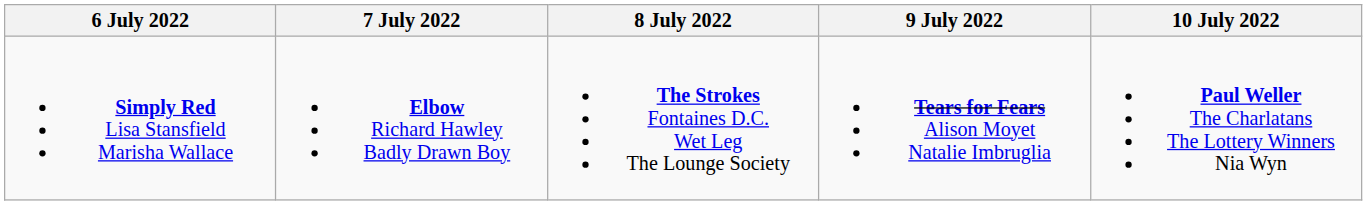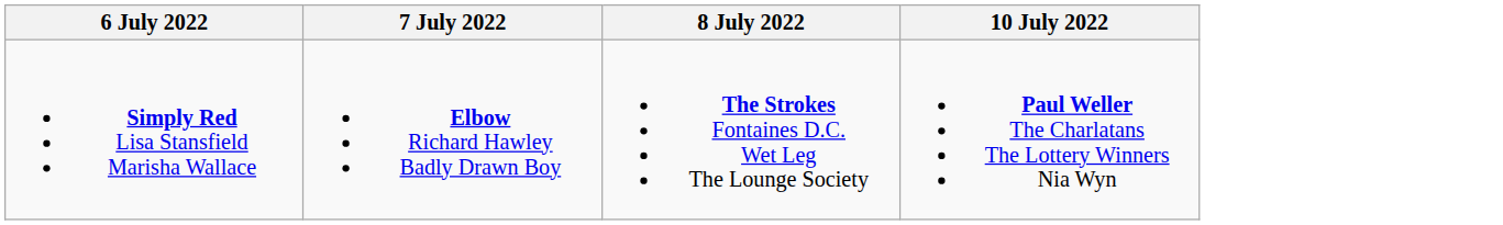 <table class="wikitable" style="text-align:center;">
 <tr>
 <th scope="col" style="width:13em;">6 July 2022</th>
 <th scope="col" style="width:13em;">7 July 2022</th>
 <th scope="col" style="width:13em;">8 July 2022</th>
-<th scope="col" style="width:13em;">9 July 2022</th>
 <th scope="col" style="width:13em;">10 July 2022</th>
 </tr>
 <tr>
 <td><br><ul><li><strong><a href='#'>Simply Red</a></strong></li><li><a href='#'>Lisa Stansfield</a></li><li><a href='#'>Marisha Wallace</a></li></ul></td>
 <td><br><ul><li><strong><a href='#'>Elbow</a></strong></li><li><a href='#'>Richard Hawley</a></li><li><a href='#'>Badly Drawn Boy</a></li></ul></td>
 <td><br><ul><li><strong><a href='#'>The Strokes</a></strong></li><li><a href='#'>Fontaines D.C.</a></li><li><a href='#'>Wet Leg</a></li><li>The Lounge Society</li></ul></td>
-<td><br><ul><li><s><strong><a href='#'>Tears for Fears</a></strong></s></li><li><a href='#'>Alison Moyet</a></li><li><a href='#'>Natalie Imbruglia</a></li></ul></td>
 <td><br><ul><li><strong><a href='#'>Paul Weller</a></strong></li><li><a href='#'>The Charlatans</a></li><li><a href='#'>The Lottery Winners</a></li><li>Nia Wyn</li></ul></td>
 </tr>
 </table>
